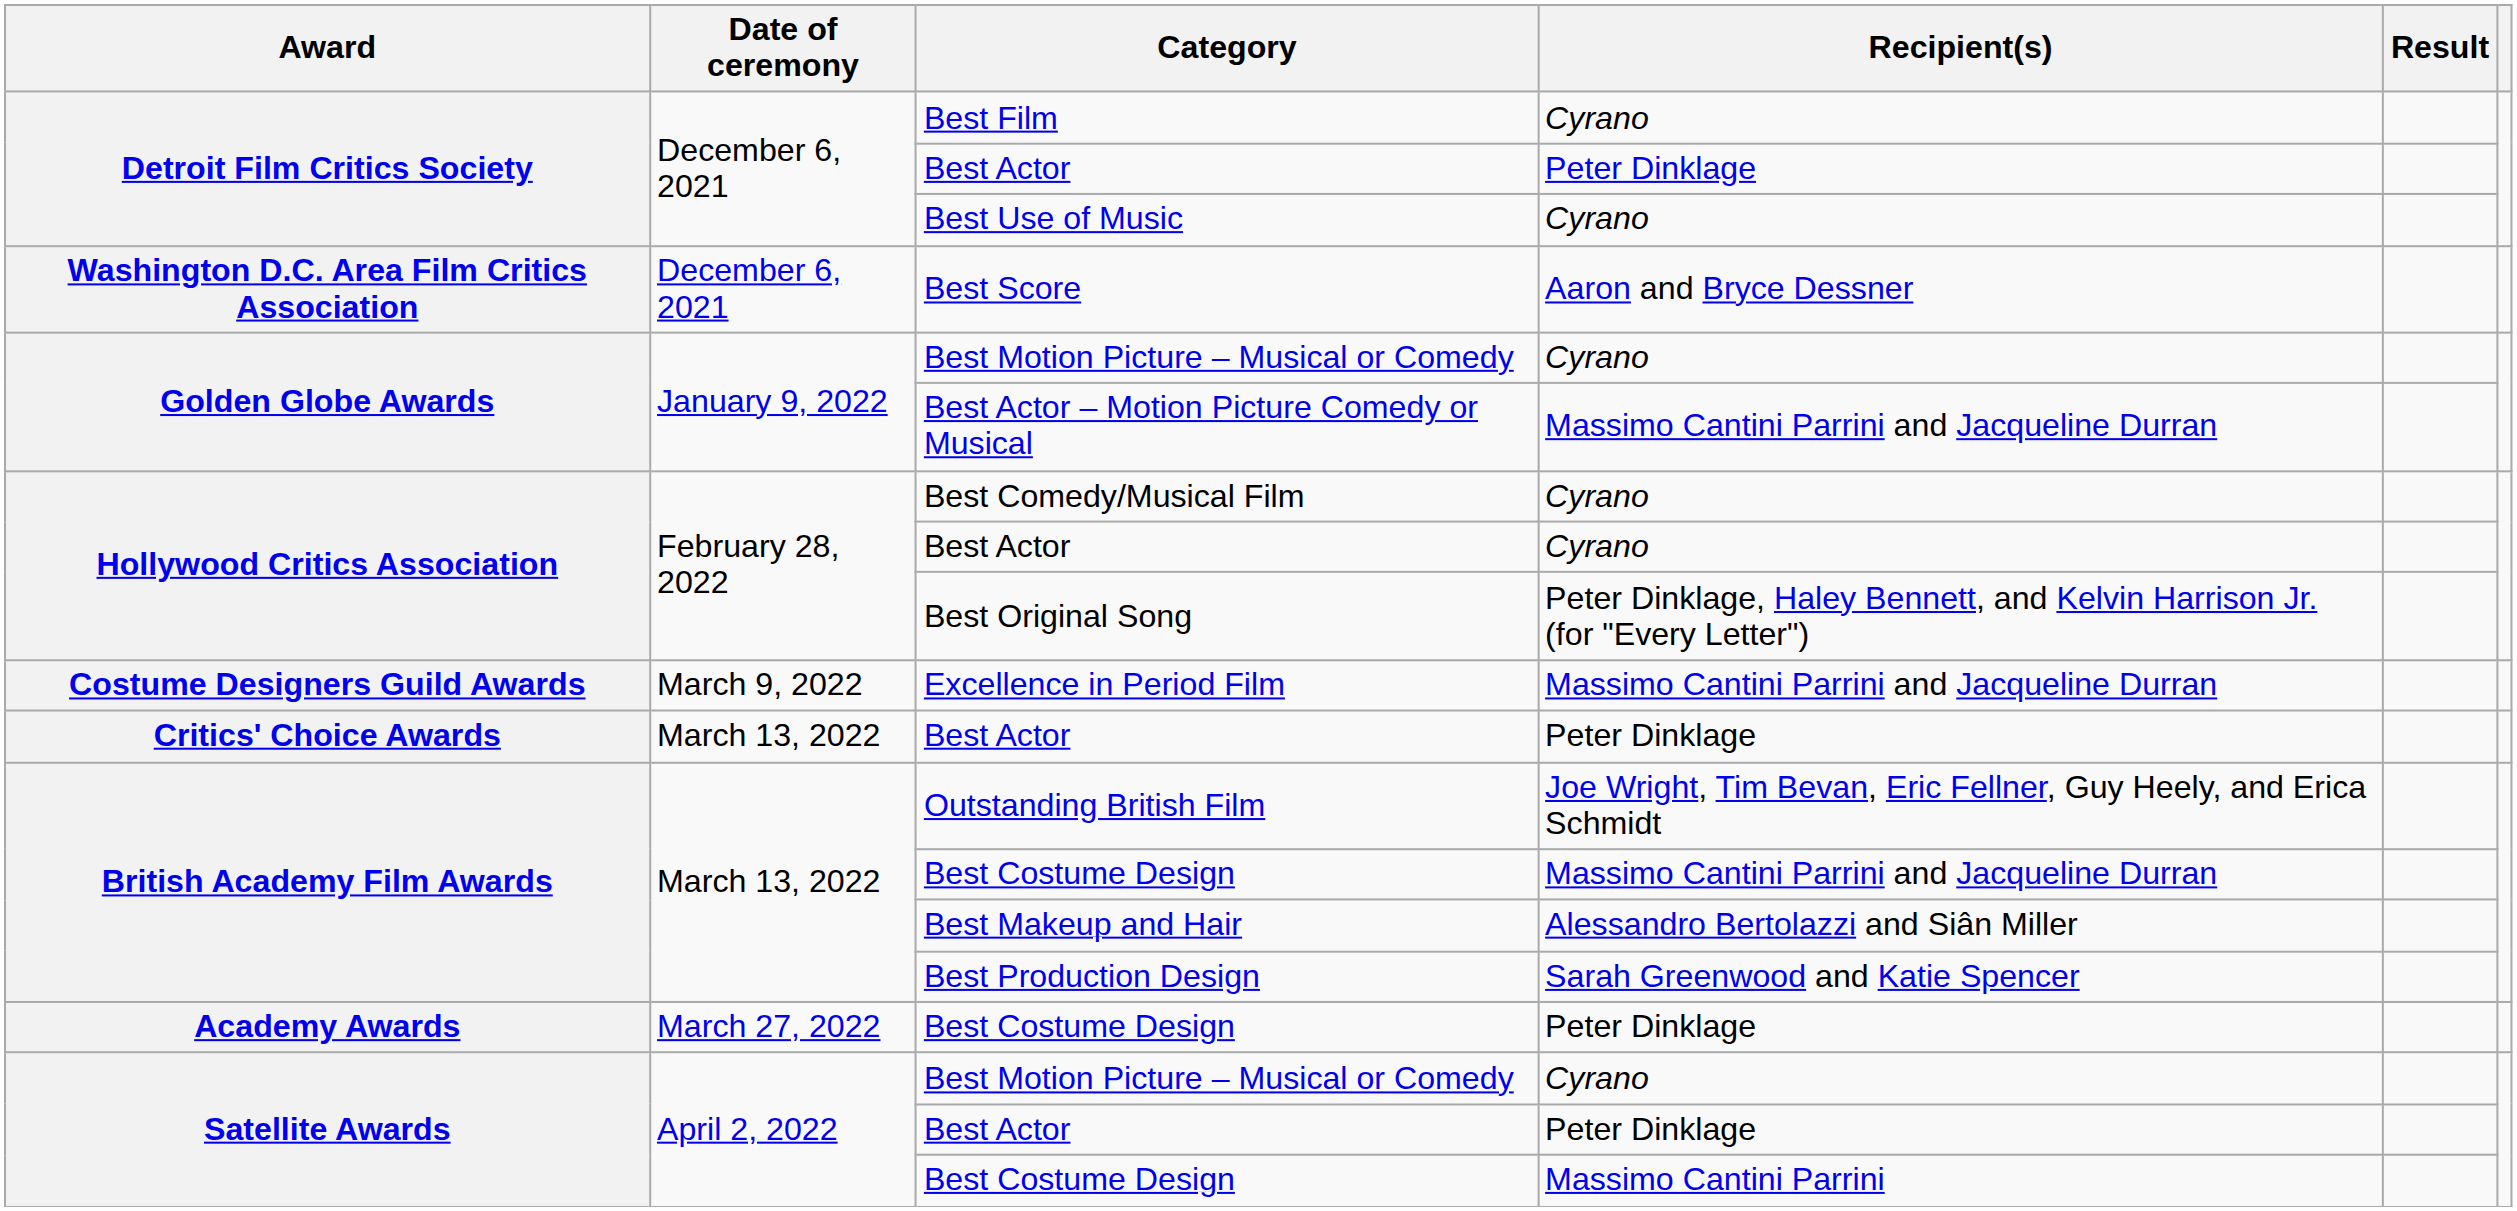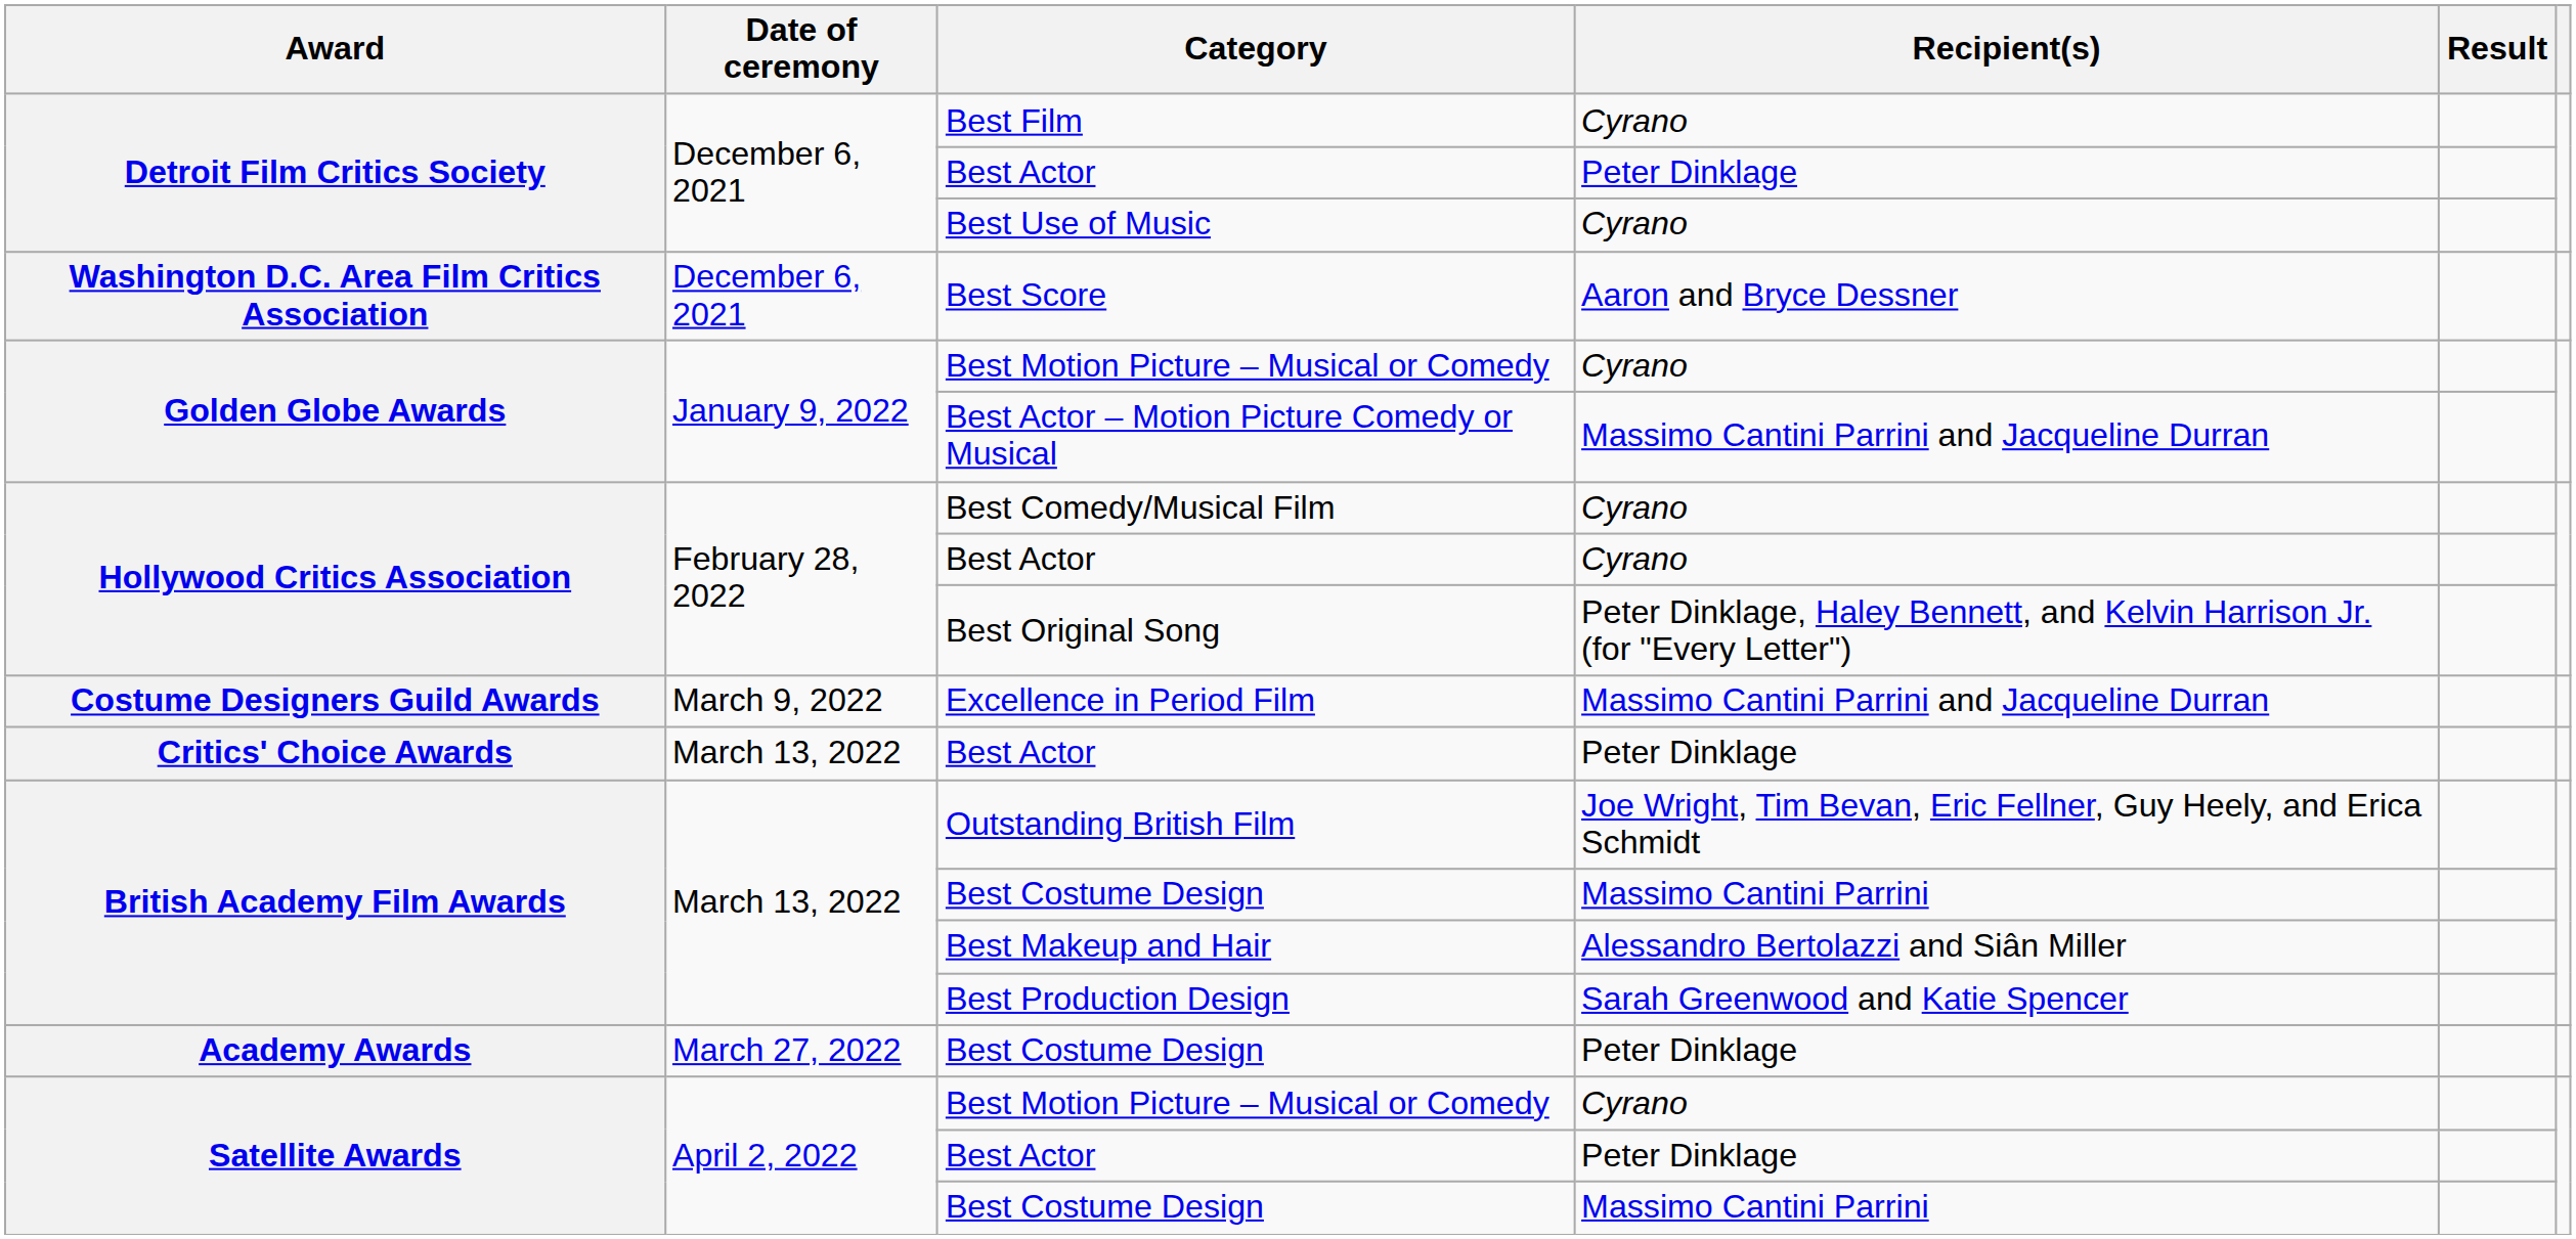 <table class="wikitable plainrowheaders sortable">
 <tr>
 <th scope="col">Award</th>
 <th scope="col">Date of ceremony</th>
 <th scope="col">Category</th>
 <th scope="col">Recipient(s)</th>
 <th scope="col">Result</th>
 <th scope="col" class="unsortable"></th>
 </tr>
 <tr>
 <th scope="row" rowspan=3><a href='#'>Detroit Film Critics Society</a></th>
 <td rowspan="3">December 6, 2021</td>
 <td><a href='#'>Best Film</a></td>
 <td><em>Cyrano</em></td>
 <td></td>
 <td style="text-align:center;" rowspan="3"></td>
 </tr>
 <tr>
 <td><a href='#'>Best Actor</a></td>
 <td><a href='#'>Peter Dinklage</a></td>
 <td></td>
 </tr>
 <tr>
 <td><a href='#'>Best Use of Music</a></td>
 <td><em>Cyrano</em></td>
 <td></td>
 </tr>
 <tr>
 <th scope="row"><a href='#'>Washington D.C. Area Film Critics Association</a></th>
 <td><a href='#'>December 6, 2021</a></td>
 <td><a href='#'>Best Score</a></td>
 <td><a href='#'>Aaron</a> and <a href='#'>Bryce Dessner</a></td>
 <td></td>
 <td style="text-align:center;"></td>
 </tr>
 <tr>
 <th scope="row" rowspan="2"><a href='#'>Golden Globe Awards</a></th>
 <td rowspan="2"><a href='#'>January 9, 2022</a></td>
 <td><a href='#'>Best Motion Picture – Musical or Comedy</a></td>
 <td><em>Cyrano</em></td>
 <td></td>
 <td rowspan="2" style="text-align:center;"></td>
 </tr>
 <tr>
 <td><a href='#'>Best Actor – Motion Picture Comedy or Musical</a></td>
 <td><a href='#'>Massimo Cantini Parrini</a> and <a href='#'>Jacqueline Durran</a></td>
 <td></td>
 </tr>
 <tr>
 <th scope="row" rowspan="3"><a href='#'>Hollywood Critics Association</a></th>
 <td rowspan="3">February 28, 2022</td>
 <td>Best Comedy/Musical Film</td>
 <td><em>Cyrano</em></td>
 <td></td>
 <td style="text-align:center;" rowspan="3"></td>
 </tr>
 <tr>
 <td>Best Actor</td>
 <td><em>Cyrano</em></td>
 <td></td>
 </tr>
 <tr>
 <td>Best Original Song</td>
 <td>Peter Dinklage, <a href='#'>Haley Bennett</a>, and <a href='#'>Kelvin Harrison Jr.</a><br>(for "Every Letter")</td>
 <td></td>
 </tr>
 <tr>
 <th scope="row"><a href='#'>Costume Designers Guild Awards</a></th>
 <td>March 9, 2022</td>
 <td><a href='#'>Excellence in Period Film</a></td>
 <td><a href='#'>Massimo Cantini Parrini</a> and <a href='#'>Jacqueline Durran</a></td>
 <td></td>
 <td style="text-align:center;"></td>
 </tr>
 <tr>
 <th scope="row"><a href='#'>Critics' Choice Awards</a></th>
 <td>March 13, 2022</td>
 <td><a href='#'>Best Actor</a></td>
 <td>Peter Dinklage</td>
 <td></td>
 <td style="text-align:center;"></td>
 </tr>
 <tr>
 <th scope="row" rowspan="4"><a href='#'>British Academy Film Awards</a></th>
 <td rowspan="4">March 13, 2022</td>
 <td><a href='#'>Outstanding British Film</a></td>
 <td><a href='#'>Joe Wright</a>, <a href='#'>Tim Bevan</a>, <a href='#'>Eric Fellner</a>, Guy Heely, and Erica Schmidt</td>
 <td></td>
 <td style="text-align:center;" rowspan="4"></td>
 </tr>
 <tr>
 <td><a href='#'>Best Costume Design</a></td>
-<td><a href='#'>Massimo Cantini Parrini</a> and <a href='#'>Jacqueline Durran</a></td>
+<td><a href='#'>Massimo Cantini Parrini</a></td>
 <td></td>
 </tr>
 <tr>
 <td><a href='#'>Best Makeup and Hair</a></td>
 <td><a href='#'>Alessandro Bertolazzi</a> and Siân Miller</td>
 <td></td>
 </tr>
 <tr>
 <td><a href='#'>Best Production Design</a></td>
 <td><a href='#'>Sarah Greenwood</a> and <a href='#'>Katie Spencer</a></td>
 <td></td>
 </tr>
 <tr>
 <th scope="row"><a href='#'>Academy Awards</a></th>
 <td><a href='#'>March 27, 2022</a></td>
 <td><a href='#'>Best Costume Design</a></td>
 <td>Peter Dinklage</td>
 <td></td>
 <td style="text-align:center;"></td>
 </tr>
 <tr>
 <th scope="row" rowspan="3"><a href='#'>Satellite Awards</a></th>
 <td rowspan="3"><a href='#'>April 2, 2022</a></td>
 <td><a href='#'>Best Motion Picture – Musical or Comedy</a></td>
 <td><em>Cyrano</em></td>
 <td></td>
 <td style="text-align:center;" rowspan="3"></td>
 </tr>
 <tr>
 <td><a href='#'>Best Actor</a></td>
 <td>Peter Dinklage</td>
 <td></td>
 </tr>
 <tr>
 <td><a href='#'>Best Costume Design</a></td>
 <td><a href='#'>Massimo Cantini Parrini</a></td>
 <td></td>
 </tr>
 </table>
